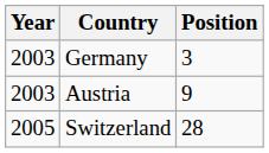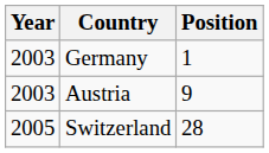 <table class="wikitable">
 <tr>
 <th>Year</th>
 <th>Country</th>
 <th>Position</th>
 </tr>
 <tr>
 <td>2003</td>
 <td>Germany</td>
-<td>3</td>
+<td>1</td>
 </tr>
 <tr>
 <td>2003</td>
 <td>Austria</td>
 <td>9</td>
 </tr>
 <tr>
 <td>2005</td>
 <td>Switzerland</td>
 <td>28</td>
 </tr>
 </table>
